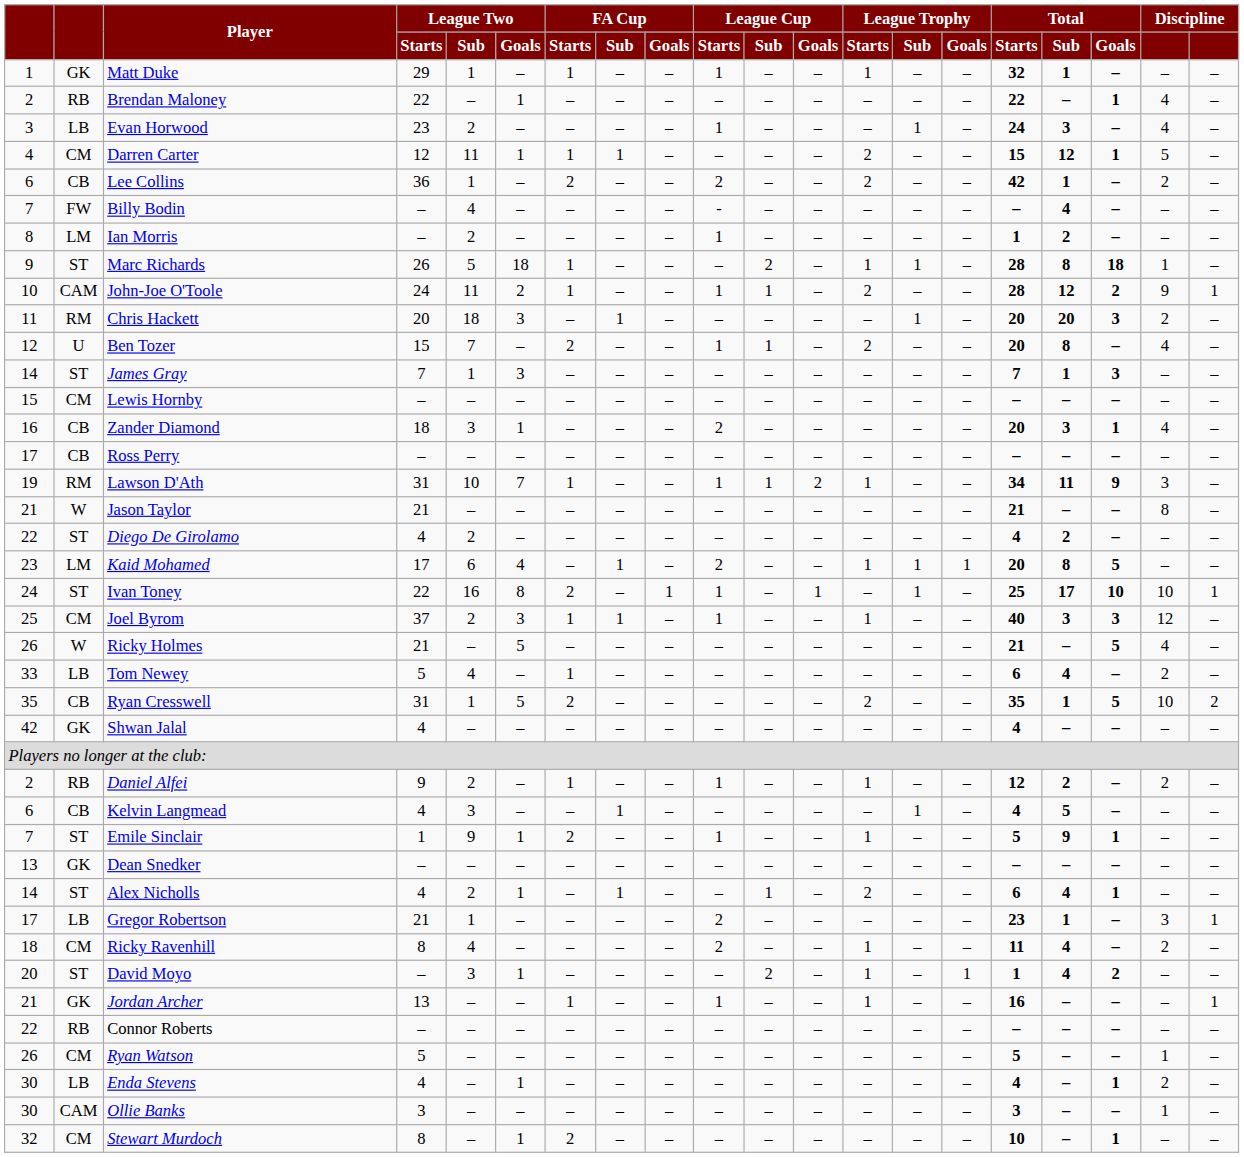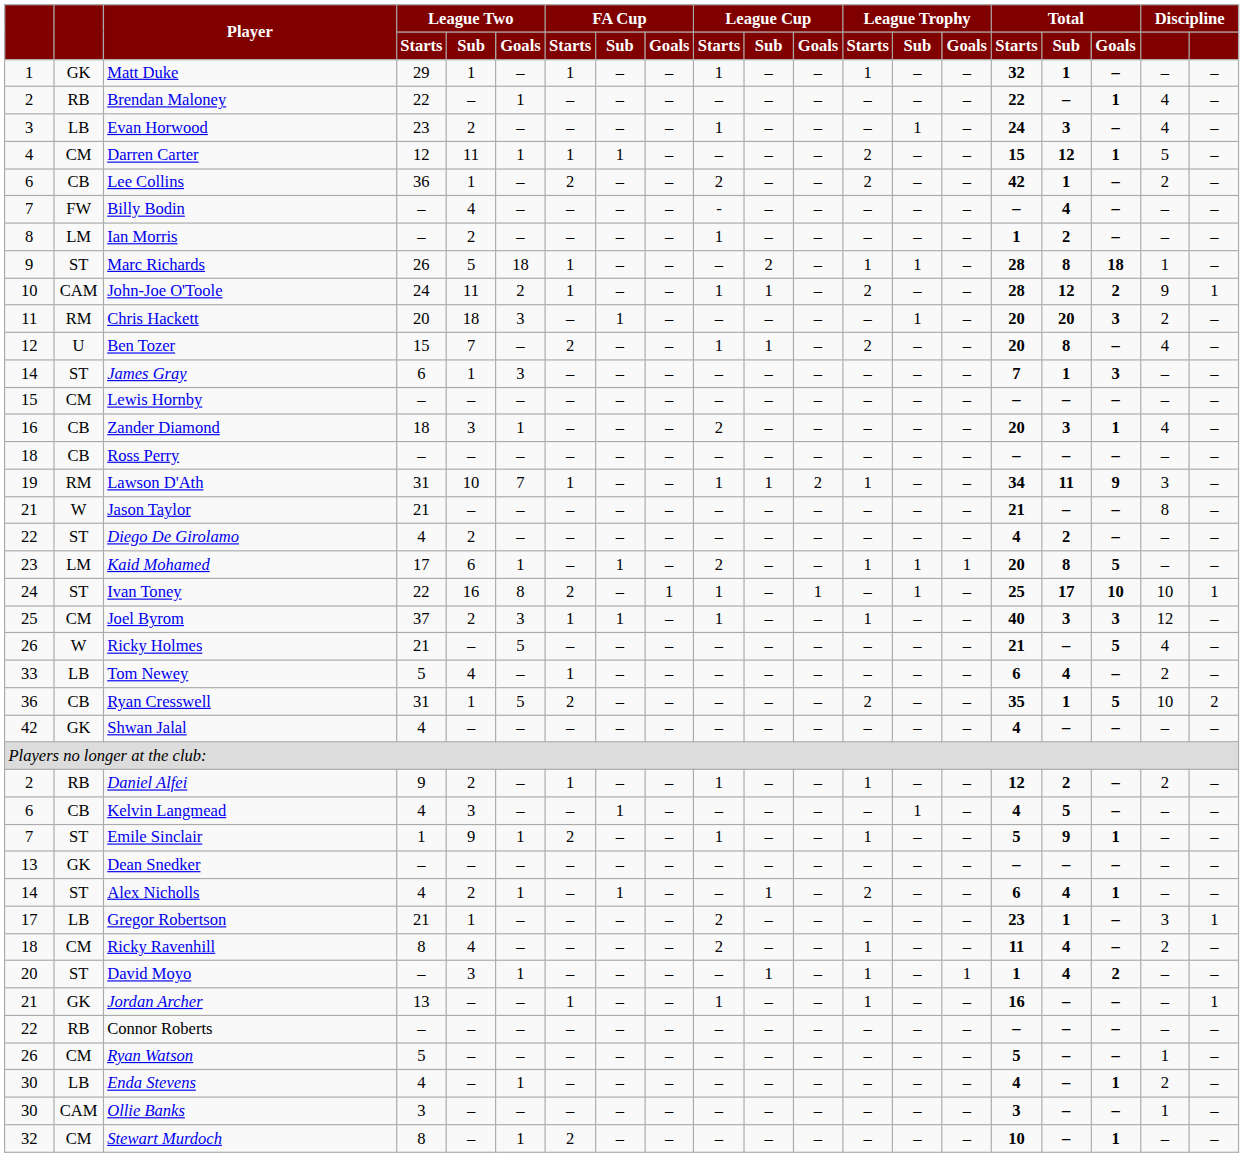 <table class="wikitable"  style="text-align:center; font-size:90%; width:85%;">
 <tr>
 <th rowspan="2" style="background:maroon; color:white;  width: 4%"></th>
 <th rowspan="2" style="background:maroon; color:white;  width: 4%"></th>
 <th rowspan="2" style="background:maroon; color:white; ">Player</th>
 <th colspan="3" style="background:maroon; color:white; ">League Two</th>
 <th colspan="3" style="background:maroon; color:white; ">FA Cup</th>
 <th colspan="3" style="background:maroon; color:white; ">League Cup</th>
 <th colspan="3" style="background:maroon; color:white; ">League Trophy</th>
 <th colspan="3" style="background:maroon; color:white; ">Total</th>
 <th colspan="2" style="background:maroon; color:white; ">Discipline</th>
 </tr>
 <tr>
 <th style="background:maroon; color:white;  width: 4%;">Starts</th>
 <th style="background:maroon; color:white;  width: 4%;">Sub</th>
 <th style="background:maroon; color:white;  width: 4%;">Goals</th>
 <th style="background:maroon; color:white;  width: 4%;">Starts</th>
 <th style="background:maroon; color:white;  width: 4%;">Sub</th>
 <th style="background:maroon; color:white;  width: 4%;">Goals</th>
 <th style="background:maroon; color:white;  width: 4%;">Starts</th>
 <th style="background:maroon; color:white;  width: 4%;">Sub</th>
 <th style="background:maroon; color:white;  width: 4%;">Goals</th>
 <th style="background:maroon; color:white;  width: 4%;">Starts</th>
 <th style="background:maroon; color:white;  width: 4%;">Sub</th>
 <th style="background:maroon; color:white;  width: 4%;">Goals</th>
 <th style="background:maroon; color:white;  width: 4%;">Starts</th>
 <th style="background:maroon; color:white;  width: 4%;">Sub</th>
 <th style="background:maroon; color:white;  width: 4%;">Goals</th>
 <th style="background:maroon; color:white;  width: 4%;"></th>
 <th style="background:maroon; color:white;  width: 4%;"></th>
 </tr>
 <tr>
 <td>1</td>
 <td>GK</td>
 <td style="text-align:left;"><a href='#'>Matt Duke</a></td>
 <td>29</td>
 <td>1</td>
 <td>–</td>
 <td>1</td>
 <td>–</td>
 <td>–</td>
 <td>1</td>
 <td>–</td>
 <td>–</td>
 <td>1</td>
 <td>–</td>
 <td>–</td>
 <td><strong>32</strong></td>
 <td><strong>1</strong></td>
 <td><strong>–</strong></td>
 <td>–</td>
 <td>–</td>
 </tr>
 <tr>
 <td>2</td>
 <td>RB</td>
 <td style="text-align:left;"><a href='#'>Brendan Maloney</a></td>
 <td>22</td>
 <td>–</td>
 <td>1</td>
 <td>–</td>
 <td>–</td>
 <td>–</td>
 <td>–</td>
 <td>–</td>
 <td>–</td>
 <td>–</td>
 <td>–</td>
 <td>–</td>
 <td><strong>22</strong></td>
 <td><strong>–</strong></td>
 <td><strong>1</strong></td>
 <td>4</td>
 <td>–</td>
 </tr>
 <tr>
 <td>3</td>
 <td>LB</td>
 <td style="text-align:left;"><a href='#'>Evan Horwood</a></td>
 <td>23</td>
 <td>2</td>
 <td>–</td>
 <td>–</td>
 <td>–</td>
 <td>–</td>
 <td>1</td>
 <td>–</td>
 <td>–</td>
 <td>–</td>
 <td>1</td>
 <td>–</td>
 <td><strong>24</strong></td>
 <td><strong>3</strong></td>
 <td><strong>–</strong></td>
 <td>4</td>
 <td>–</td>
 </tr>
 <tr>
 <td>4</td>
 <td>CM</td>
 <td style="text-align:left;"><a href='#'>Darren Carter</a></td>
 <td>12</td>
 <td>11</td>
 <td>1</td>
 <td>1</td>
 <td>1</td>
 <td>–</td>
 <td>–</td>
 <td>–</td>
 <td>–</td>
 <td>2</td>
 <td>–</td>
 <td>–</td>
 <td><strong>15</strong></td>
 <td><strong>12</strong></td>
 <td><strong>1</strong></td>
 <td>5</td>
 <td>–</td>
 </tr>
 <tr>
 <td>6</td>
 <td>CB</td>
 <td style="text-align:left;"><a href='#'>Lee Collins</a></td>
 <td>36</td>
 <td>1</td>
 <td>–</td>
 <td>2</td>
 <td>–</td>
 <td>–</td>
 <td>2</td>
 <td>–</td>
 <td>–</td>
 <td>2</td>
 <td>–</td>
 <td>–</td>
 <td><strong>42</strong></td>
 <td><strong>1</strong></td>
 <td><strong>–</strong></td>
 <td>2</td>
 <td>–</td>
 </tr>
 <tr>
 <td>7</td>
 <td>FW</td>
 <td style="text-align:left;"><a href='#'>Billy Bodin</a></td>
 <td>–</td>
 <td>4</td>
 <td>–</td>
 <td>–</td>
 <td>–</td>
 <td>–</td>
 <td>-</td>
 <td>–</td>
 <td>–</td>
 <td>–</td>
 <td>–</td>
 <td>–</td>
 <td><strong>–</strong></td>
 <td><strong>4</strong></td>
 <td><strong>–</strong></td>
 <td>–</td>
 <td>–</td>
 </tr>
 <tr>
 <td>8</td>
 <td>LM</td>
 <td style="text-align:left;"><a href='#'>Ian Morris</a></td>
 <td>–</td>
 <td>2</td>
 <td>–</td>
 <td>–</td>
 <td>–</td>
 <td>–</td>
 <td>1</td>
 <td>–</td>
 <td>–</td>
 <td>–</td>
 <td>–</td>
 <td>–</td>
 <td><strong>1</strong></td>
 <td><strong>2</strong></td>
 <td><strong>–</strong></td>
 <td>–</td>
 <td>–</td>
 </tr>
 <tr>
 <td>9</td>
 <td>ST</td>
 <td style="text-align:left;"><a href='#'>Marc Richards</a></td>
 <td>26</td>
 <td>5</td>
 <td>18</td>
 <td>1</td>
 <td>–</td>
 <td>–</td>
 <td>–</td>
 <td>2</td>
 <td>–</td>
 <td>1</td>
 <td>1</td>
 <td>–</td>
 <td><strong>28</strong></td>
 <td><strong>8</strong></td>
 <td><strong>18</strong></td>
 <td>1</td>
 <td>–</td>
 </tr>
 <tr>
 <td>10</td>
 <td>CAM</td>
 <td style="text-align:left;"><a href='#'>John-Joe O'Toole</a></td>
 <td>24</td>
 <td>11</td>
 <td>2</td>
 <td>1</td>
 <td>–</td>
 <td>–</td>
 <td>1</td>
 <td>1</td>
 <td>–</td>
 <td>2</td>
 <td>–</td>
 <td>–</td>
 <td><strong>28</strong></td>
 <td><strong>12</strong></td>
 <td><strong>2</strong></td>
 <td>9</td>
 <td>1</td>
 </tr>
 <tr>
 <td>11</td>
 <td>RM</td>
 <td style="text-align:left;"><a href='#'>Chris Hackett</a></td>
 <td>20</td>
 <td>18</td>
 <td>3</td>
 <td>–</td>
 <td>1</td>
 <td>–</td>
 <td>–</td>
 <td>–</td>
 <td>–</td>
 <td>–</td>
 <td>1</td>
 <td>–</td>
 <td><strong>20</strong></td>
 <td><strong>20</strong></td>
 <td><strong>3</strong></td>
 <td>2</td>
 <td>–</td>
 </tr>
 <tr>
 <td>12</td>
 <td>U</td>
 <td style="text-align:left;"><a href='#'>Ben Tozer</a></td>
 <td>15</td>
 <td>7</td>
 <td>–</td>
 <td>2</td>
 <td>–</td>
 <td>–</td>
 <td>1</td>
 <td>1</td>
 <td>–</td>
 <td>2</td>
 <td>–</td>
 <td>–</td>
 <td><strong>20</strong></td>
 <td><strong>8</strong></td>
 <td><strong>–</strong></td>
 <td>4</td>
 <td>–</td>
 </tr>
 <tr>
 <td>14</td>
 <td>ST</td>
 <td style="text-align:left;"><em><a href='#'>James Gray</a></em></td>
-<td>7</td>
+<td>6</td>
 <td>1</td>
 <td>3</td>
 <td>–</td>
 <td>–</td>
 <td>–</td>
 <td>–</td>
 <td>–</td>
 <td>–</td>
 <td>–</td>
 <td>–</td>
 <td>–</td>
 <td><strong>7</strong></td>
 <td><strong>1</strong></td>
 <td><strong>3</strong></td>
 <td>–</td>
 <td>–</td>
 </tr>
 <tr>
 <td>15</td>
 <td>CM</td>
 <td style="text-align:left;"><a href='#'>Lewis Hornby</a></td>
 <td>–</td>
 <td>–</td>
 <td>–</td>
 <td>–</td>
 <td>–</td>
 <td>–</td>
 <td>–</td>
 <td>–</td>
 <td>–</td>
 <td>–</td>
 <td>–</td>
 <td>–</td>
 <td><strong>–</strong></td>
 <td><strong>–</strong></td>
 <td><strong>–</strong></td>
 <td>–</td>
 <td>–</td>
 </tr>
 <tr>
 <td>16</td>
 <td>CB</td>
 <td style="text-align:left;"><a href='#'>Zander Diamond</a></td>
 <td>18</td>
 <td>3</td>
 <td>1</td>
 <td>–</td>
 <td>–</td>
 <td>–</td>
 <td>2</td>
 <td>–</td>
 <td>–</td>
 <td>–</td>
 <td>–</td>
 <td>–</td>
 <td><strong>20</strong></td>
 <td><strong>3</strong></td>
 <td><strong>1</strong></td>
 <td>4</td>
 <td>–</td>
 </tr>
 <tr>
-<td>17</td>
+<td>18</td>
 <td>CB</td>
 <td style="text-align:left;"><a href='#'>Ross Perry</a></td>
 <td>–</td>
 <td>–</td>
 <td>–</td>
 <td>–</td>
 <td>–</td>
 <td>–</td>
 <td>–</td>
 <td>–</td>
 <td>–</td>
 <td>–</td>
 <td>–</td>
 <td>–</td>
 <td><strong>–</strong></td>
 <td><strong>–</strong></td>
 <td><strong>–</strong></td>
 <td>–</td>
 <td>–</td>
 </tr>
 <tr>
 <td>19</td>
 <td>RM</td>
 <td style="text-align:left;"><a href='#'>Lawson D'Ath</a></td>
 <td>31</td>
 <td>10</td>
 <td>7</td>
 <td>1</td>
 <td>–</td>
 <td>–</td>
 <td>1</td>
 <td>1</td>
 <td>2</td>
 <td>1</td>
 <td>–</td>
 <td>–</td>
 <td><strong>34</strong></td>
 <td><strong>11</strong></td>
 <td><strong>9</strong></td>
 <td>3</td>
 <td>–</td>
 </tr>
 <tr>
 <td>21</td>
 <td>W</td>
 <td style="text-align:left;"><a href='#'>Jason Taylor</a></td>
 <td>21</td>
 <td>–</td>
 <td>–</td>
 <td>–</td>
 <td>–</td>
 <td>–</td>
 <td>–</td>
 <td>–</td>
 <td>–</td>
 <td>–</td>
 <td>–</td>
 <td>–</td>
 <td><strong>21</strong></td>
 <td><strong>–</strong></td>
 <td><strong>–</strong></td>
 <td>8</td>
 <td>–</td>
 </tr>
 <tr>
 <td>22</td>
 <td>ST</td>
 <td style="text-align:left;"><em><a href='#'>Diego De Girolamo</a></em></td>
 <td>4</td>
 <td>2</td>
 <td>–</td>
 <td>–</td>
 <td>–</td>
 <td>–</td>
 <td>–</td>
 <td>–</td>
 <td>–</td>
 <td>–</td>
 <td>–</td>
 <td>–</td>
 <td><strong>4</strong></td>
 <td><strong>2</strong></td>
 <td><strong>–</strong></td>
 <td>–</td>
 <td>–</td>
 </tr>
 <tr>
 <td>23</td>
 <td>LM</td>
 <td style="text-align:left;"><em><a href='#'>Kaid Mohamed</a></em></td>
 <td>17</td>
 <td>6</td>
-<td>4</td>
+<td>1</td>
 <td>–</td>
 <td>1</td>
 <td>–</td>
 <td>2</td>
 <td>–</td>
 <td>–</td>
 <td>1</td>
 <td>1</td>
 <td>1</td>
 <td><strong>20</strong></td>
 <td><strong>8</strong></td>
 <td><strong>5</strong></td>
 <td>–</td>
 <td>–</td>
 </tr>
 <tr>
 <td>24</td>
 <td>ST</td>
 <td style="text-align:left;"><a href='#'>Ivan Toney</a></td>
 <td>22</td>
 <td>16</td>
 <td>8</td>
 <td>2</td>
 <td>–</td>
 <td>1</td>
 <td>1</td>
 <td>–</td>
 <td>1</td>
 <td>–</td>
 <td>1</td>
 <td>–</td>
 <td><strong>25</strong></td>
 <td><strong>17</strong></td>
 <td><strong>10</strong></td>
 <td>10</td>
 <td>1</td>
 </tr>
 <tr>
 <td>25</td>
 <td>CM</td>
 <td style="text-align:left;"><a href='#'>Joel Byrom</a></td>
 <td>37</td>
 <td>2</td>
 <td>3</td>
 <td>1</td>
 <td>1</td>
 <td>–</td>
 <td>1</td>
 <td>–</td>
 <td>–</td>
 <td>1</td>
 <td>–</td>
 <td>–</td>
 <td><strong>40</strong></td>
 <td><strong>3</strong></td>
 <td><strong>3</strong></td>
 <td>12</td>
 <td>–</td>
 </tr>
 <tr>
 <td>26</td>
 <td>W</td>
 <td style="text-align:left;"><a href='#'>Ricky Holmes</a></td>
 <td>21</td>
 <td>–</td>
 <td>5</td>
 <td>–</td>
 <td>–</td>
 <td>–</td>
 <td>–</td>
 <td>–</td>
 <td>–</td>
 <td>–</td>
 <td>–</td>
 <td>–</td>
 <td><strong>21</strong></td>
 <td><strong>–</strong></td>
 <td><strong>5</strong></td>
 <td>4</td>
 <td>–</td>
 </tr>
 <tr>
 <td>33</td>
 <td>LB</td>
 <td style="text-align:left;"><a href='#'>Tom Newey</a></td>
 <td>5</td>
 <td>4</td>
 <td>–</td>
 <td>1</td>
 <td>–</td>
 <td>–</td>
 <td>–</td>
 <td>–</td>
 <td>–</td>
 <td>–</td>
 <td>–</td>
 <td>–</td>
 <td><strong>6</strong></td>
 <td><strong>4</strong></td>
 <td><strong>–</strong></td>
 <td>2</td>
 <td>–</td>
 </tr>
 <tr>
-<td>35</td>
+<td>36</td>
 <td>CB</td>
 <td style="text-align:left;"><a href='#'>Ryan Cresswell</a></td>
 <td>31</td>
 <td>1</td>
 <td>5</td>
 <td>2</td>
 <td>–</td>
 <td>–</td>
 <td>–</td>
 <td>–</td>
 <td>–</td>
 <td>2</td>
 <td>–</td>
 <td>–</td>
 <td><strong>35</strong></td>
 <td><strong>1</strong></td>
 <td><strong>5</strong></td>
 <td>10</td>
 <td>2</td>
 </tr>
 <tr>
 <td>42</td>
 <td>GK</td>
 <td style="text-align:left;"><a href='#'>Shwan Jalal</a></td>
 <td>4</td>
 <td>–</td>
 <td>–</td>
 <td>–</td>
 <td>–</td>
 <td>–</td>
 <td>–</td>
 <td>–</td>
 <td>–</td>
 <td>–</td>
 <td>–</td>
 <td>–</td>
 <td><strong>4</strong></td>
 <td><strong>–</strong></td>
 <td><strong>–</strong></td>
 <td>–</td>
 <td>–</td>
 </tr>
 <tr>
 <td colspan="20" style="background:#dcdcdc; text-align:left;"><em>Players no longer at the club:</em></td>
 </tr>
 <tr>
 <td>2</td>
 <td>RB</td>
 <td style="text-align:left;"><em><a href='#'>Daniel Alfei</a></em></td>
 <td>9</td>
 <td>2</td>
 <td>–</td>
 <td>1</td>
 <td>–</td>
 <td>–</td>
 <td>1</td>
 <td>–</td>
 <td>–</td>
 <td>1</td>
 <td>–</td>
 <td>–</td>
 <td><strong>12</strong></td>
 <td><strong>2</strong></td>
 <td><strong>–</strong></td>
 <td>2</td>
 <td>–</td>
 </tr>
 <tr>
 <td>6</td>
 <td>CB</td>
 <td style="text-align:left;"><a href='#'>Kelvin Langmead</a></td>
 <td>4</td>
 <td>3</td>
 <td>–</td>
 <td>–</td>
 <td>1</td>
 <td>–</td>
 <td>–</td>
 <td>–</td>
 <td>–</td>
 <td>–</td>
 <td>1</td>
 <td>–</td>
 <td><strong>4</strong></td>
 <td><strong>5</strong></td>
 <td><strong>–</strong></td>
 <td>–</td>
 <td>–</td>
 </tr>
 <tr>
 <td>7</td>
 <td>ST</td>
 <td style="text-align:left;"><a href='#'>Emile Sinclair</a></td>
 <td>1</td>
 <td>9</td>
 <td>1</td>
 <td>2</td>
 <td>–</td>
 <td>–</td>
 <td>1</td>
 <td>–</td>
 <td>–</td>
 <td>1</td>
 <td>–</td>
 <td>–</td>
 <td><strong>5</strong></td>
 <td><strong>9</strong></td>
 <td><strong>1</strong></td>
 <td>–</td>
 <td>–</td>
 </tr>
 <tr>
 <td>13</td>
 <td>GK</td>
 <td style="text-align:left;"><a href='#'>Dean Snedker</a></td>
 <td>–</td>
 <td>–</td>
 <td>–</td>
 <td>–</td>
 <td>–</td>
 <td>–</td>
 <td>–</td>
 <td>–</td>
 <td>–</td>
 <td>–</td>
 <td>–</td>
 <td>–</td>
 <td><strong>–</strong></td>
 <td><strong>–</strong></td>
 <td><strong>–</strong></td>
 <td>–</td>
 <td>–</td>
 </tr>
 <tr>
 <td>14</td>
 <td>ST</td>
 <td style="text-align:left;"><a href='#'>Alex Nicholls</a></td>
 <td>4</td>
 <td>2</td>
 <td>1</td>
 <td>–</td>
 <td>1</td>
 <td>–</td>
 <td>–</td>
 <td>1</td>
 <td>–</td>
 <td>2</td>
 <td>–</td>
 <td>–</td>
 <td><strong>6</strong></td>
 <td><strong>4</strong></td>
 <td><strong>1</strong></td>
 <td>–</td>
 <td>–</td>
 </tr>
 <tr>
 <td>17</td>
 <td>LB</td>
 <td style="text-align:left;"><a href='#'>Gregor Robertson</a></td>
 <td>21</td>
 <td>1</td>
 <td>–</td>
 <td>–</td>
 <td>–</td>
 <td>–</td>
 <td>2</td>
 <td>–</td>
 <td>–</td>
 <td>–</td>
 <td>–</td>
 <td>–</td>
 <td><strong>23</strong></td>
 <td><strong>1</strong></td>
 <td><strong>–</strong></td>
 <td>3</td>
 <td>1</td>
 </tr>
 <tr>
 <td>18</td>
 <td>CM</td>
 <td style="text-align:left;"><a href='#'>Ricky Ravenhill</a></td>
 <td>8</td>
 <td>4</td>
 <td>–</td>
 <td>–</td>
 <td>–</td>
 <td>–</td>
 <td>2</td>
 <td>–</td>
 <td>–</td>
 <td>1</td>
 <td>–</td>
 <td>–</td>
 <td><strong>11</strong></td>
 <td><strong>4</strong></td>
 <td><strong>–</strong></td>
 <td>2</td>
 <td>–</td>
 </tr>
 <tr>
 <td>20</td>
 <td>ST</td>
 <td style="text-align:left;"><a href='#'>David Moyo</a></td>
 <td>–</td>
 <td>3</td>
 <td>1</td>
 <td>–</td>
 <td>–</td>
 <td>–</td>
 <td>–</td>
-<td>2</td>
+<td>1</td>
 <td>–</td>
 <td>1</td>
 <td>–</td>
 <td>1</td>
 <td><strong>1</strong></td>
 <td><strong>4</strong></td>
 <td><strong>2</strong></td>
 <td>–</td>
 <td>–</td>
 </tr>
 <tr>
 <td>21</td>
 <td>GK</td>
 <td style="text-align:left;"><em><a href='#'>Jordan Archer</a></em></td>
 <td>13</td>
 <td>–</td>
 <td>–</td>
 <td>1</td>
 <td>–</td>
 <td>–</td>
 <td>1</td>
 <td>–</td>
 <td>–</td>
 <td>1</td>
 <td>–</td>
 <td>–</td>
 <td><strong>16</strong></td>
 <td><strong>–</strong></td>
 <td><strong>–</strong></td>
 <td>–</td>
 <td>1</td>
 </tr>
 <tr>
 <td>22</td>
 <td>RB</td>
 <td style="text-align:left;">Connor Roberts</td>
 <td>–</td>
 <td>–</td>
 <td>–</td>
 <td>–</td>
 <td>–</td>
 <td>–</td>
 <td>–</td>
 <td>–</td>
 <td>–</td>
 <td>–</td>
 <td>–</td>
 <td>–</td>
 <td><strong>–</strong></td>
 <td><strong>–</strong></td>
 <td><strong>–</strong></td>
 <td>–</td>
 <td>–</td>
 </tr>
 <tr>
 <td>26</td>
 <td>CM</td>
 <td style="text-align:left;"><em><a href='#'>Ryan Watson</a></em></td>
 <td>5</td>
 <td>–</td>
 <td>–</td>
 <td>–</td>
 <td>–</td>
 <td>–</td>
 <td>–</td>
 <td>–</td>
 <td>–</td>
 <td>–</td>
 <td>–</td>
 <td>–</td>
 <td><strong>5</strong></td>
 <td><strong>–</strong></td>
 <td><strong>–</strong></td>
 <td>1</td>
 <td>–</td>
 </tr>
 <tr>
 <td>30</td>
 <td>LB</td>
 <td style="text-align:left;"><em><a href='#'>Enda Stevens</a></em></td>
 <td>4</td>
 <td>–</td>
 <td>1</td>
 <td>–</td>
 <td>–</td>
 <td>–</td>
 <td>–</td>
 <td>–</td>
 <td>–</td>
 <td>–</td>
 <td>–</td>
 <td>–</td>
 <td><strong>4</strong></td>
 <td><strong>–</strong></td>
 <td><strong>1</strong></td>
 <td>2</td>
 <td>–</td>
 </tr>
 <tr>
 <td>30</td>
 <td>CAM</td>
 <td style="text-align:left;"><em><a href='#'>Ollie Banks</a></em></td>
 <td>3</td>
 <td>–</td>
 <td>–</td>
 <td>–</td>
 <td>–</td>
 <td>–</td>
 <td>–</td>
 <td>–</td>
 <td>–</td>
 <td>–</td>
 <td>–</td>
 <td>–</td>
 <td><strong>3</strong></td>
 <td><strong>–</strong></td>
 <td><strong>–</strong></td>
 <td>1</td>
 <td>–</td>
 </tr>
 <tr>
 <td>32</td>
 <td>CM</td>
 <td style="text-align:left;"><em><a href='#'>Stewart Murdoch</a></em></td>
 <td>8</td>
 <td>–</td>
 <td>1</td>
 <td>2</td>
 <td>–</td>
 <td>–</td>
 <td>–</td>
 <td>–</td>
 <td>–</td>
 <td>–</td>
 <td>–</td>
 <td>–</td>
 <td><strong>10</strong></td>
 <td><strong>–</strong></td>
 <td><strong>1</strong></td>
 <td>–</td>
 <td>–</td>
 </tr>
 </table>
